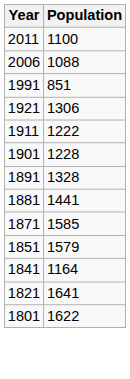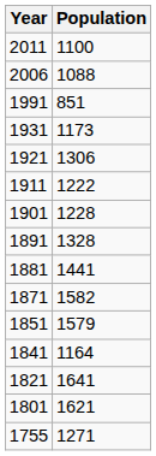 <table class="wikitable">
 <tr>
 <th>Year</th>
 <th>Population</th>
 </tr>
 <tr>
 <td>2011</td>
 <td>1100</td>
 </tr>
 <tr>
 <td>2006</td>
 <td>1088</td>
 </tr>
 <tr>
 <td>1991</td>
 <td>851</td>
+</tr>
+<tr>
+<td>1931</td>
+<td>1173</td>
 </tr>
 <tr>
 <td>1921</td>
 <td>1306</td>
 </tr>
 <tr>
 <td>1911</td>
 <td>1222</td>
 </tr>
 <tr>
 <td>1901</td>
 <td>1228</td>
 </tr>
 <tr>
 <td>1891</td>
 <td>1328</td>
 </tr>
 <tr>
 <td>1881</td>
 <td>1441</td>
 </tr>
 <tr>
 <td>1871</td>
-<td>1585</td>
+<td>1582</td>
 </tr>
 <tr>
 <td>1851</td>
 <td>1579</td>
 </tr>
 <tr>
 <td>1841</td>
 <td>1164</td>
 </tr>
 <tr>
 <td>1821</td>
 <td>1641</td>
 </tr>
 <tr>
 <td>1801</td>
-<td>1622</td>
+<td>1621</td>
+</tr>
+<tr>
+<td>1755</td>
+<td>1271</td>
 </tr>
 </table>
